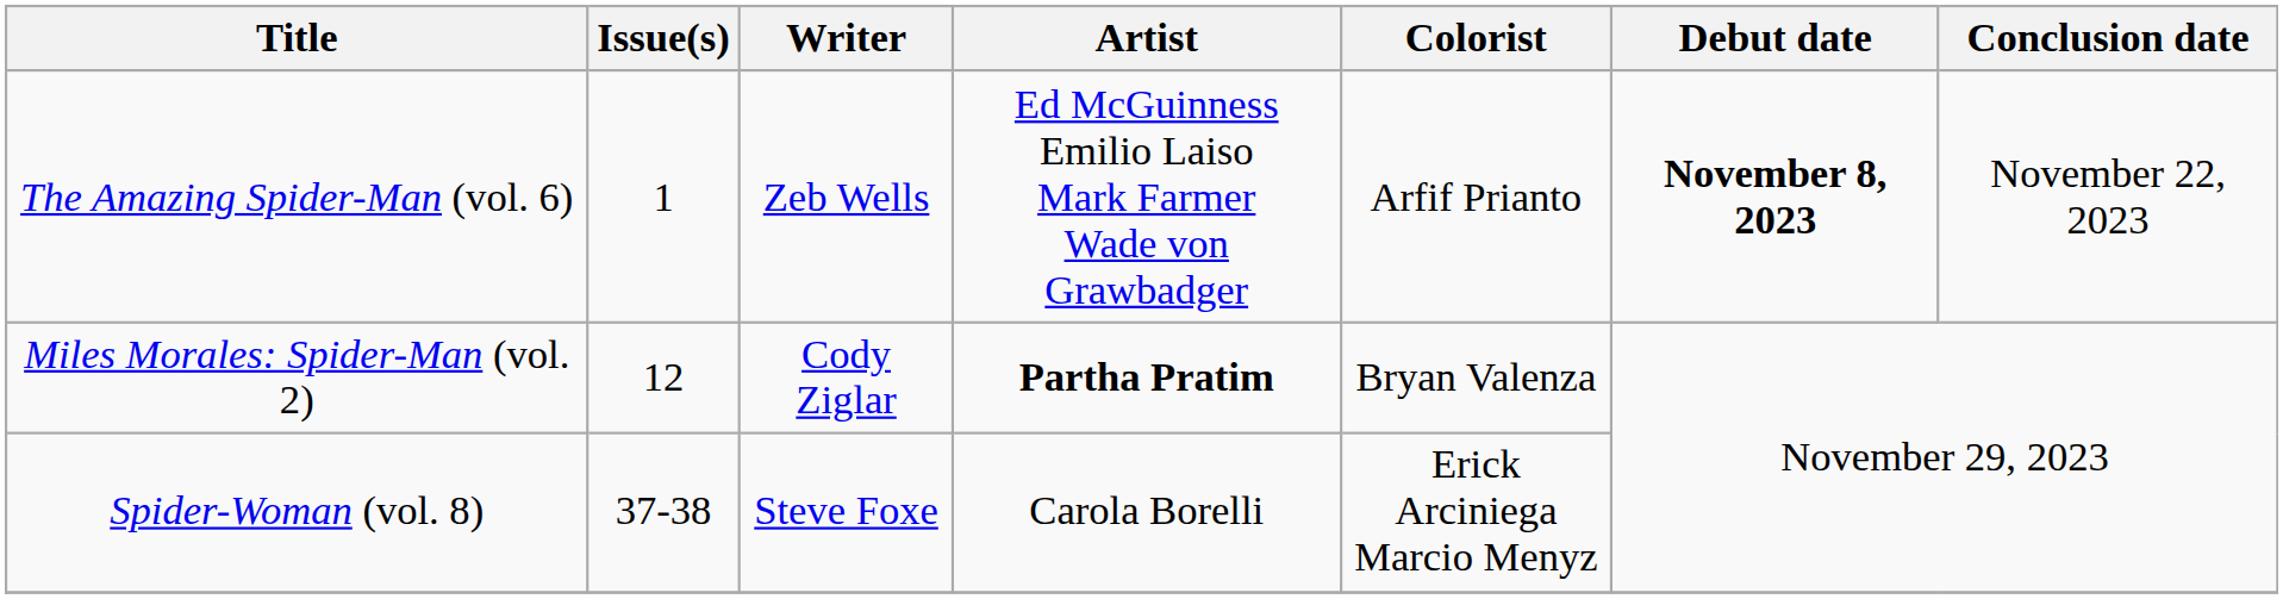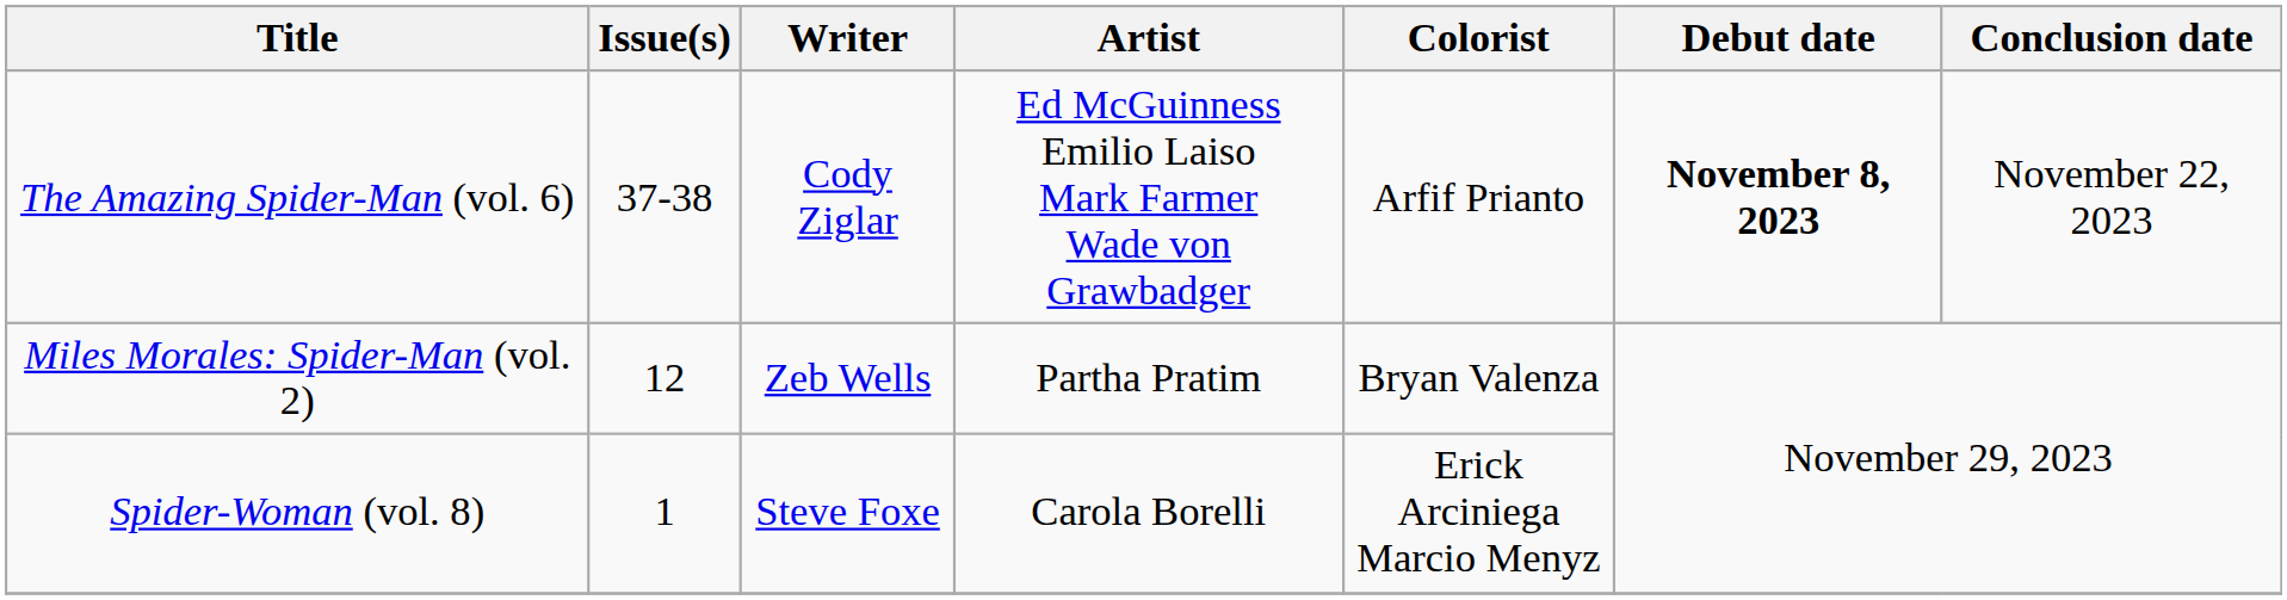 <table class="wikitable" style="text-align:center; width:100%">
 <tr>
 <th scope="col">Title</th>
 <th scope="col">Issue(s)</th>
 <th scope="col">Writer</th>
 <th scope="col">Artist</th>
 <th scope="col">Colorist</th>
 <th scope="col">Debut date</th>
 <th scope="col">Conclusion date</th>
 </tr>
 <tr>
 <td><em><a href='#'>The Amazing Spider-Man</a></em> (vol. 6)</td>
-<td>1</td>
-<td><a href='#'>Zeb Wells</a></td>
+<td>37-38</td>
+<td><a href='#'>Cody Ziglar</a></td>
 <td><a href='#'>Ed McGuinness</a><br>Emilio Laiso<br><a href='#'>Mark Farmer</a><br><a href='#'>Wade von Grawbadger</a></td>
 <td>Arfif Prianto</td>
 <td><strong>November 8, 2023</strong></td>
 <td>November 22, 2023</td>
 </tr>
 <tr>
 <td><em><a href='#'>Miles Morales: Spider-Man</a></em> (vol. 2)</td>
 <td>12</td>
-<td><a href='#'>Cody Ziglar</a></td>
-<td><strong>Partha Pratim</strong></td>
+<td><a href='#'>Zeb Wells</a></td>
+<td>Partha Pratim</td>
 <td>Bryan Valenza</td>
 <td rowspan="2" colspan="2">November 29, 2023</td>
 </tr>
 <tr>
 <td><em><a href='#'>Spider-Woman</a></em> (vol. 8)</td>
-<td>37-38</td>
+<td>1</td>
 <td><a href='#'>Steve Foxe</a></td>
 <td>Carola Borelli</td>
 <td>Erick Arciniega<br>Marcio Menyz</td>
 </tr>
 <tr>
 </tr>
 </table>
